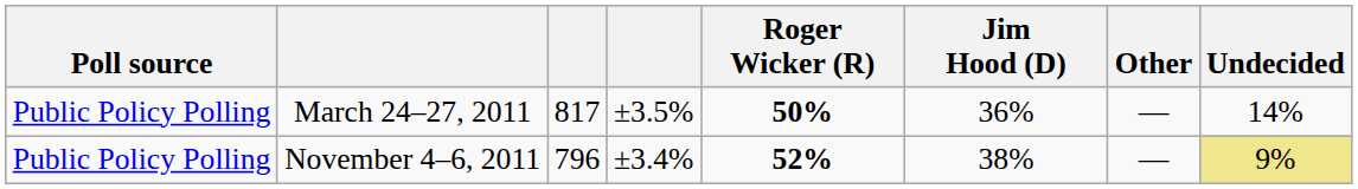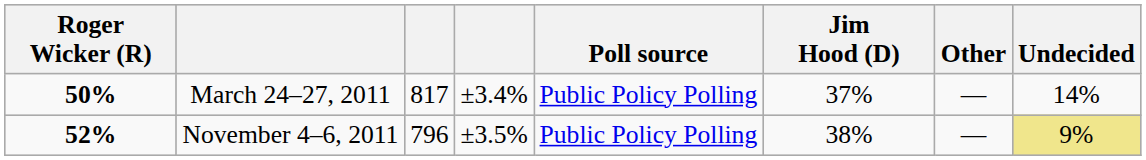 <table class="wikitable" style="text-align:center">
 <tr valign= bottom>
-<th>Poll source</th>
+<th style="width:100px;">Roger<br>Wicker (R)</th>
 <th></th>
 <th></th>
 <th></th>
-<th style="width:100px;">Roger<br>Wicker (R)</th>
+<th>Poll source</th>
 <th style="width:100px;">Jim<br>Hood (D)</th>
 <th>Other</th>
 <th>Undecided</th>
 </tr>
 <tr>
-<td align=left><a href='#'>Public Policy Polling</a></td>
+<td><strong>50%</strong></td>
 <td>March 24–27, 2011</td>
 <td>817</td>
-<td>±3.5%</td>
-<td><strong>50%</strong></td>
-<td>36%</td>
+<td>±3.4%</td>
+<td align=left><a href='#'>Public Policy Polling</a></td>
+<td>37%</td>
 <td>—</td>
 <td>14%</td>
 </tr>
 <tr>
-<td align=left><a href='#'>Public Policy Polling</a></td>
+<td><strong>52%</strong></td>
 <td>November 4–6, 2011</td>
 <td>796</td>
-<td>±3.4%</td>
-<td><strong>52%</strong></td>
+<td>±3.5%</td>
+<td align=left><a href='#'>Public Policy Polling</a></td>
 <td>38%</td>
 <td>—</td>
 <td style="background: khaki;">9%</td>
 </tr>
 </table>
